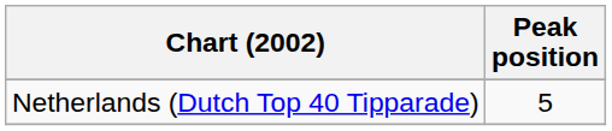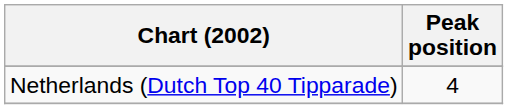 <table class="wikitable sortable">
 <tr>
 <th>Chart (2002)</th>
 <th>Peak<br>position</th>
 </tr>
 <tr>
 </tr>
 <tr>
 </tr>
 <tr>
 </tr>
 <tr>
 <td>Netherlands (<a href='#'>Dutch Top 40 Tipparade</a>)</td>
-<td align="center">5</td>
+<td align="center">4</td>
 </tr>
 <tr>
 </tr>
 <tr>
 </tr>
 <tr>
 </tr>
 <tr>
 </tr>
 <tr>
 </tr>
 <tr>
 </tr>
 <tr>
 </tr>
 <tr>
 </tr>
 </table>
